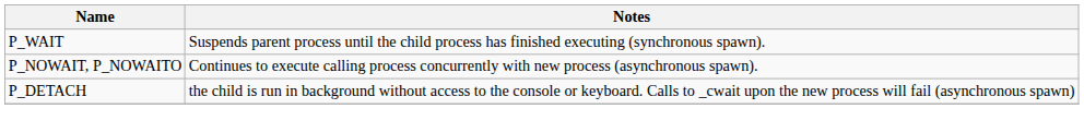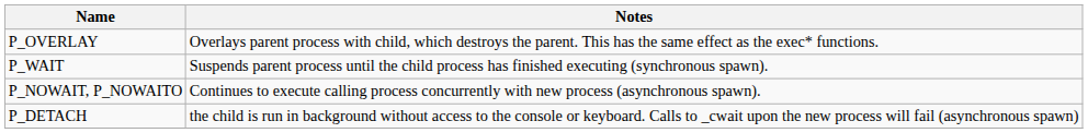 <table class="wikitable">
 <tr>
 <th>Name</th>
 <th>Notes</th>
+</tr>
+<tr>
+<td>P_OVERLAY</td>
+<td>Overlays parent process with child, which destroys the parent. This has the same effect as the exec* functions.</td>
 </tr>
 <tr>
 <td>P_WAIT</td>
 <td>Suspends parent process until the child process has finished executing (synchronous spawn).</td>
 </tr>
 <tr>
 <td>P_NOWAIT, P_NOWAITO</td>
 <td>Continues to execute calling process concurrently with new process (asynchronous spawn).</td>
 </tr>
 <tr>
 <td>P_DETACH</td>
 <td>the child is run in background without access to the console or keyboard. Calls to _cwait upon the new process will fail (asynchronous spawn)</td>
 </tr>
 <tr>
 </tr>
 </table>
